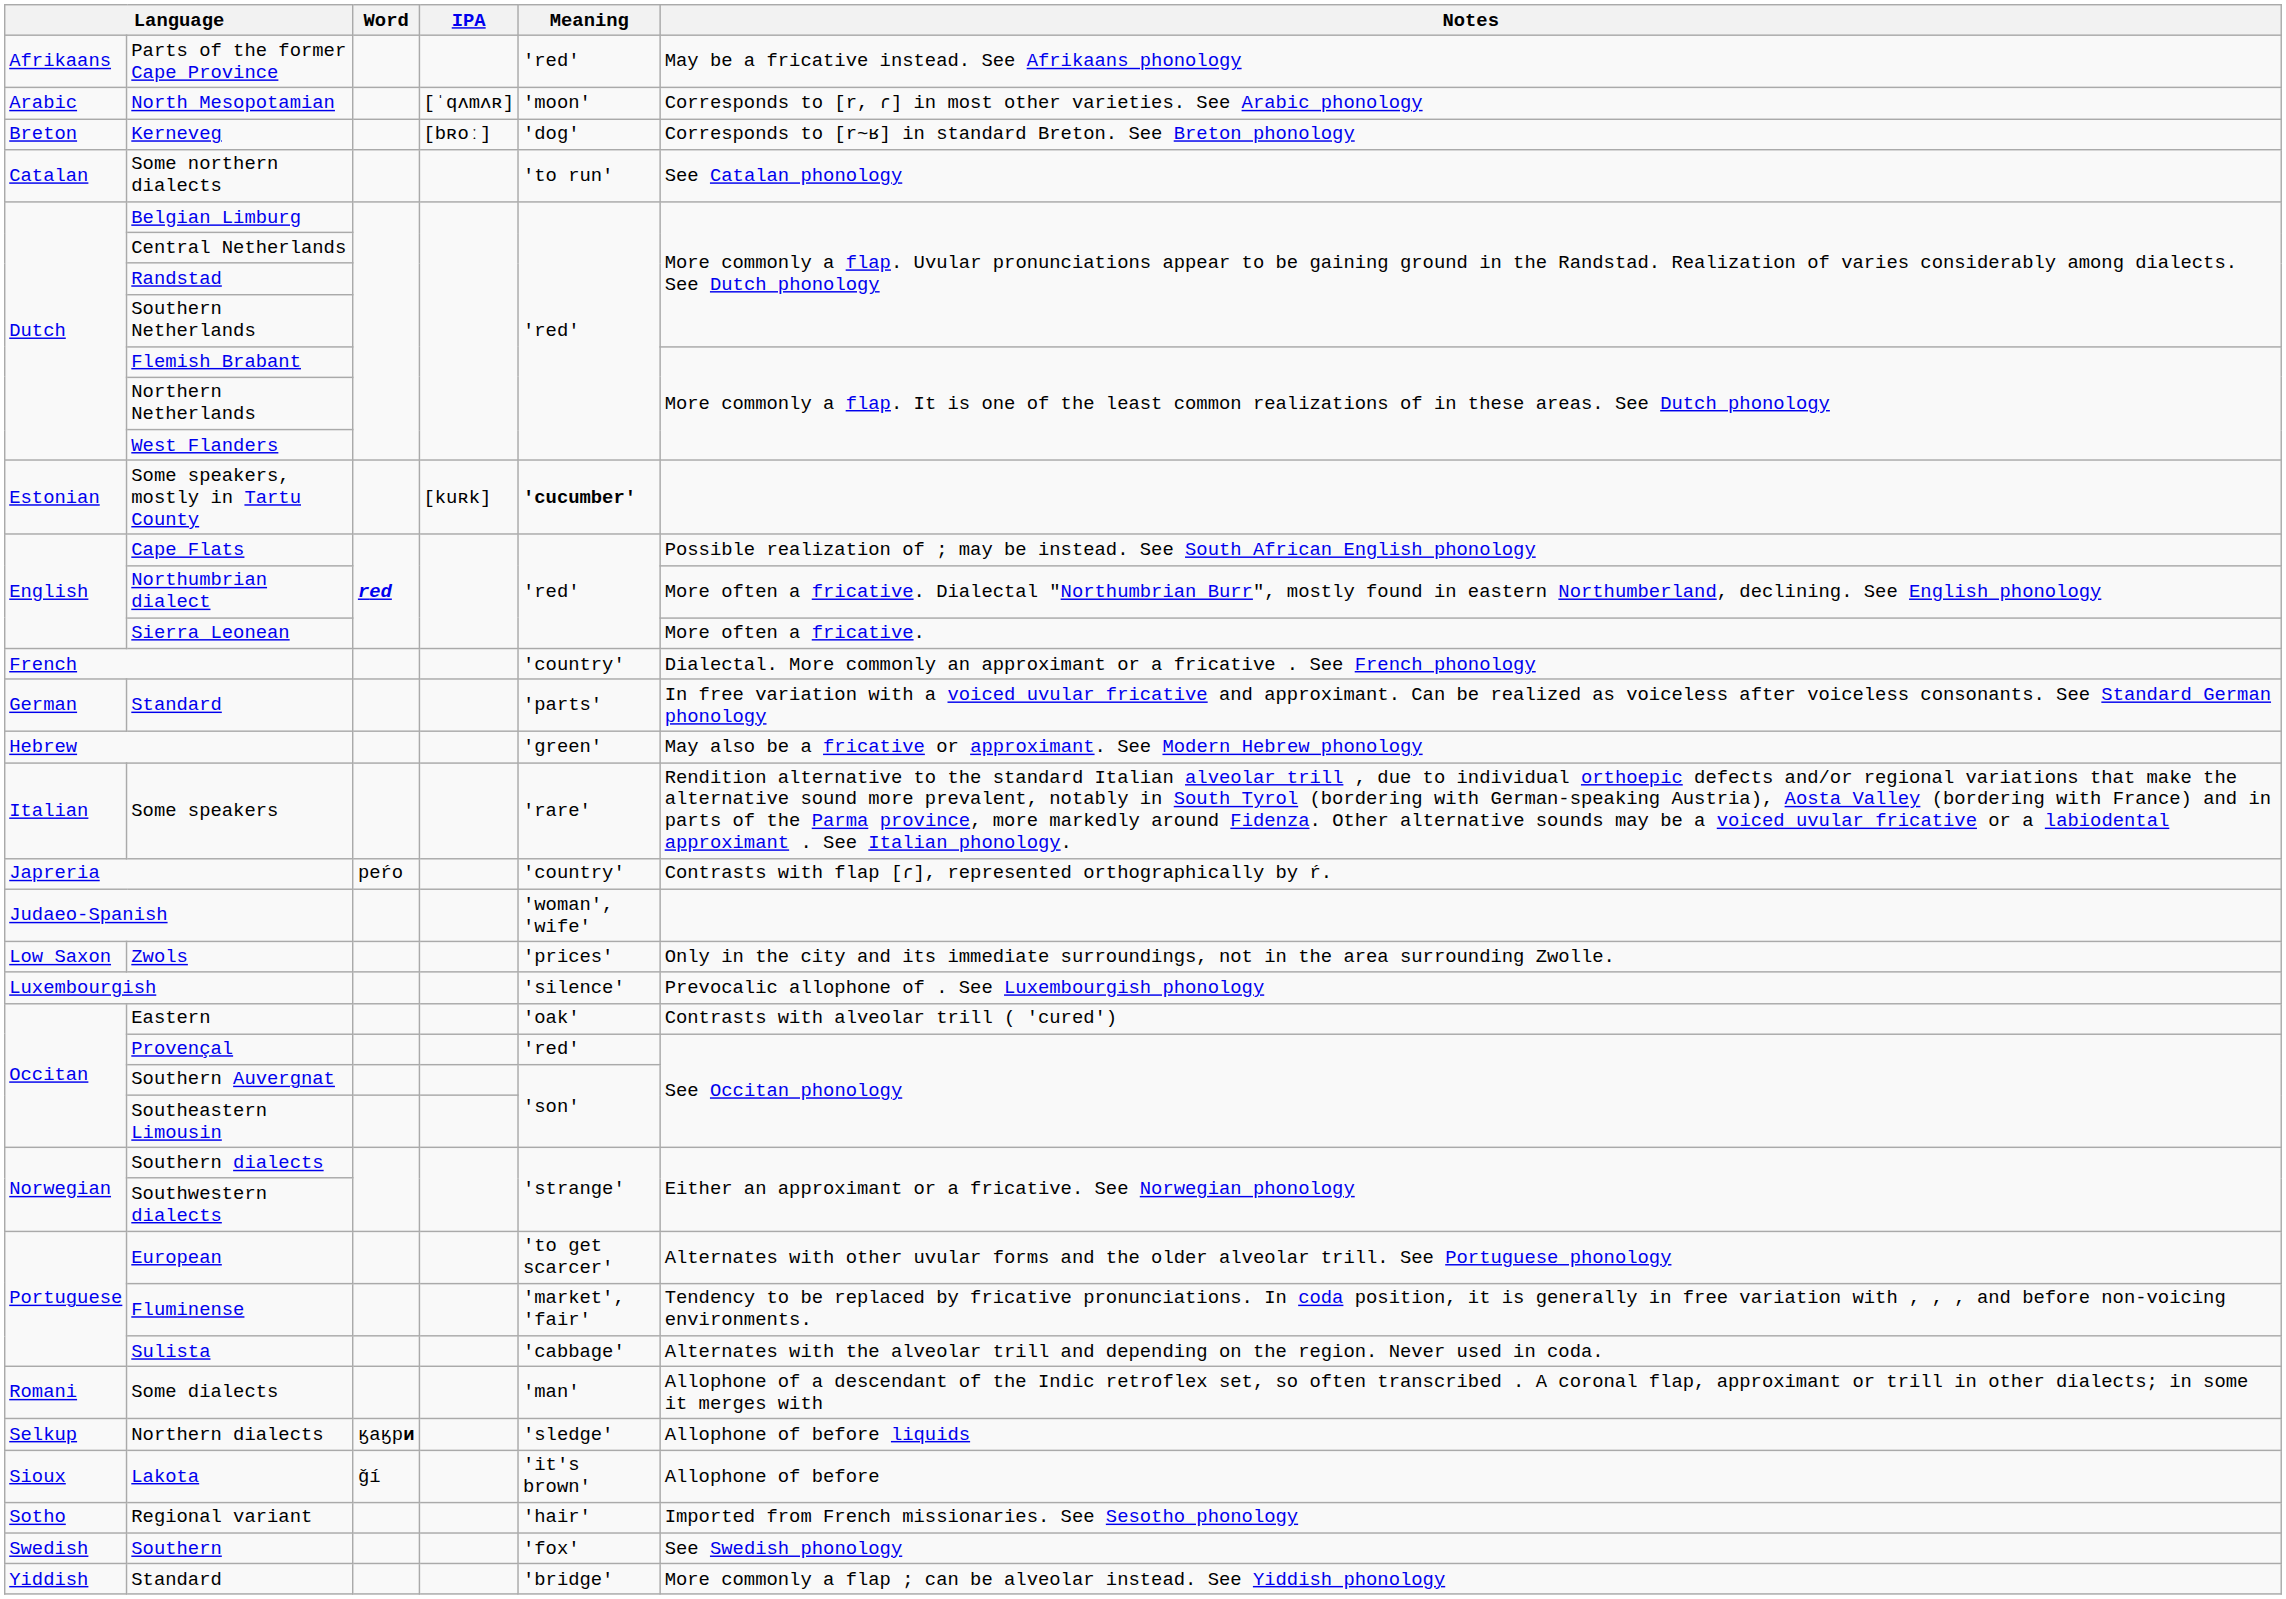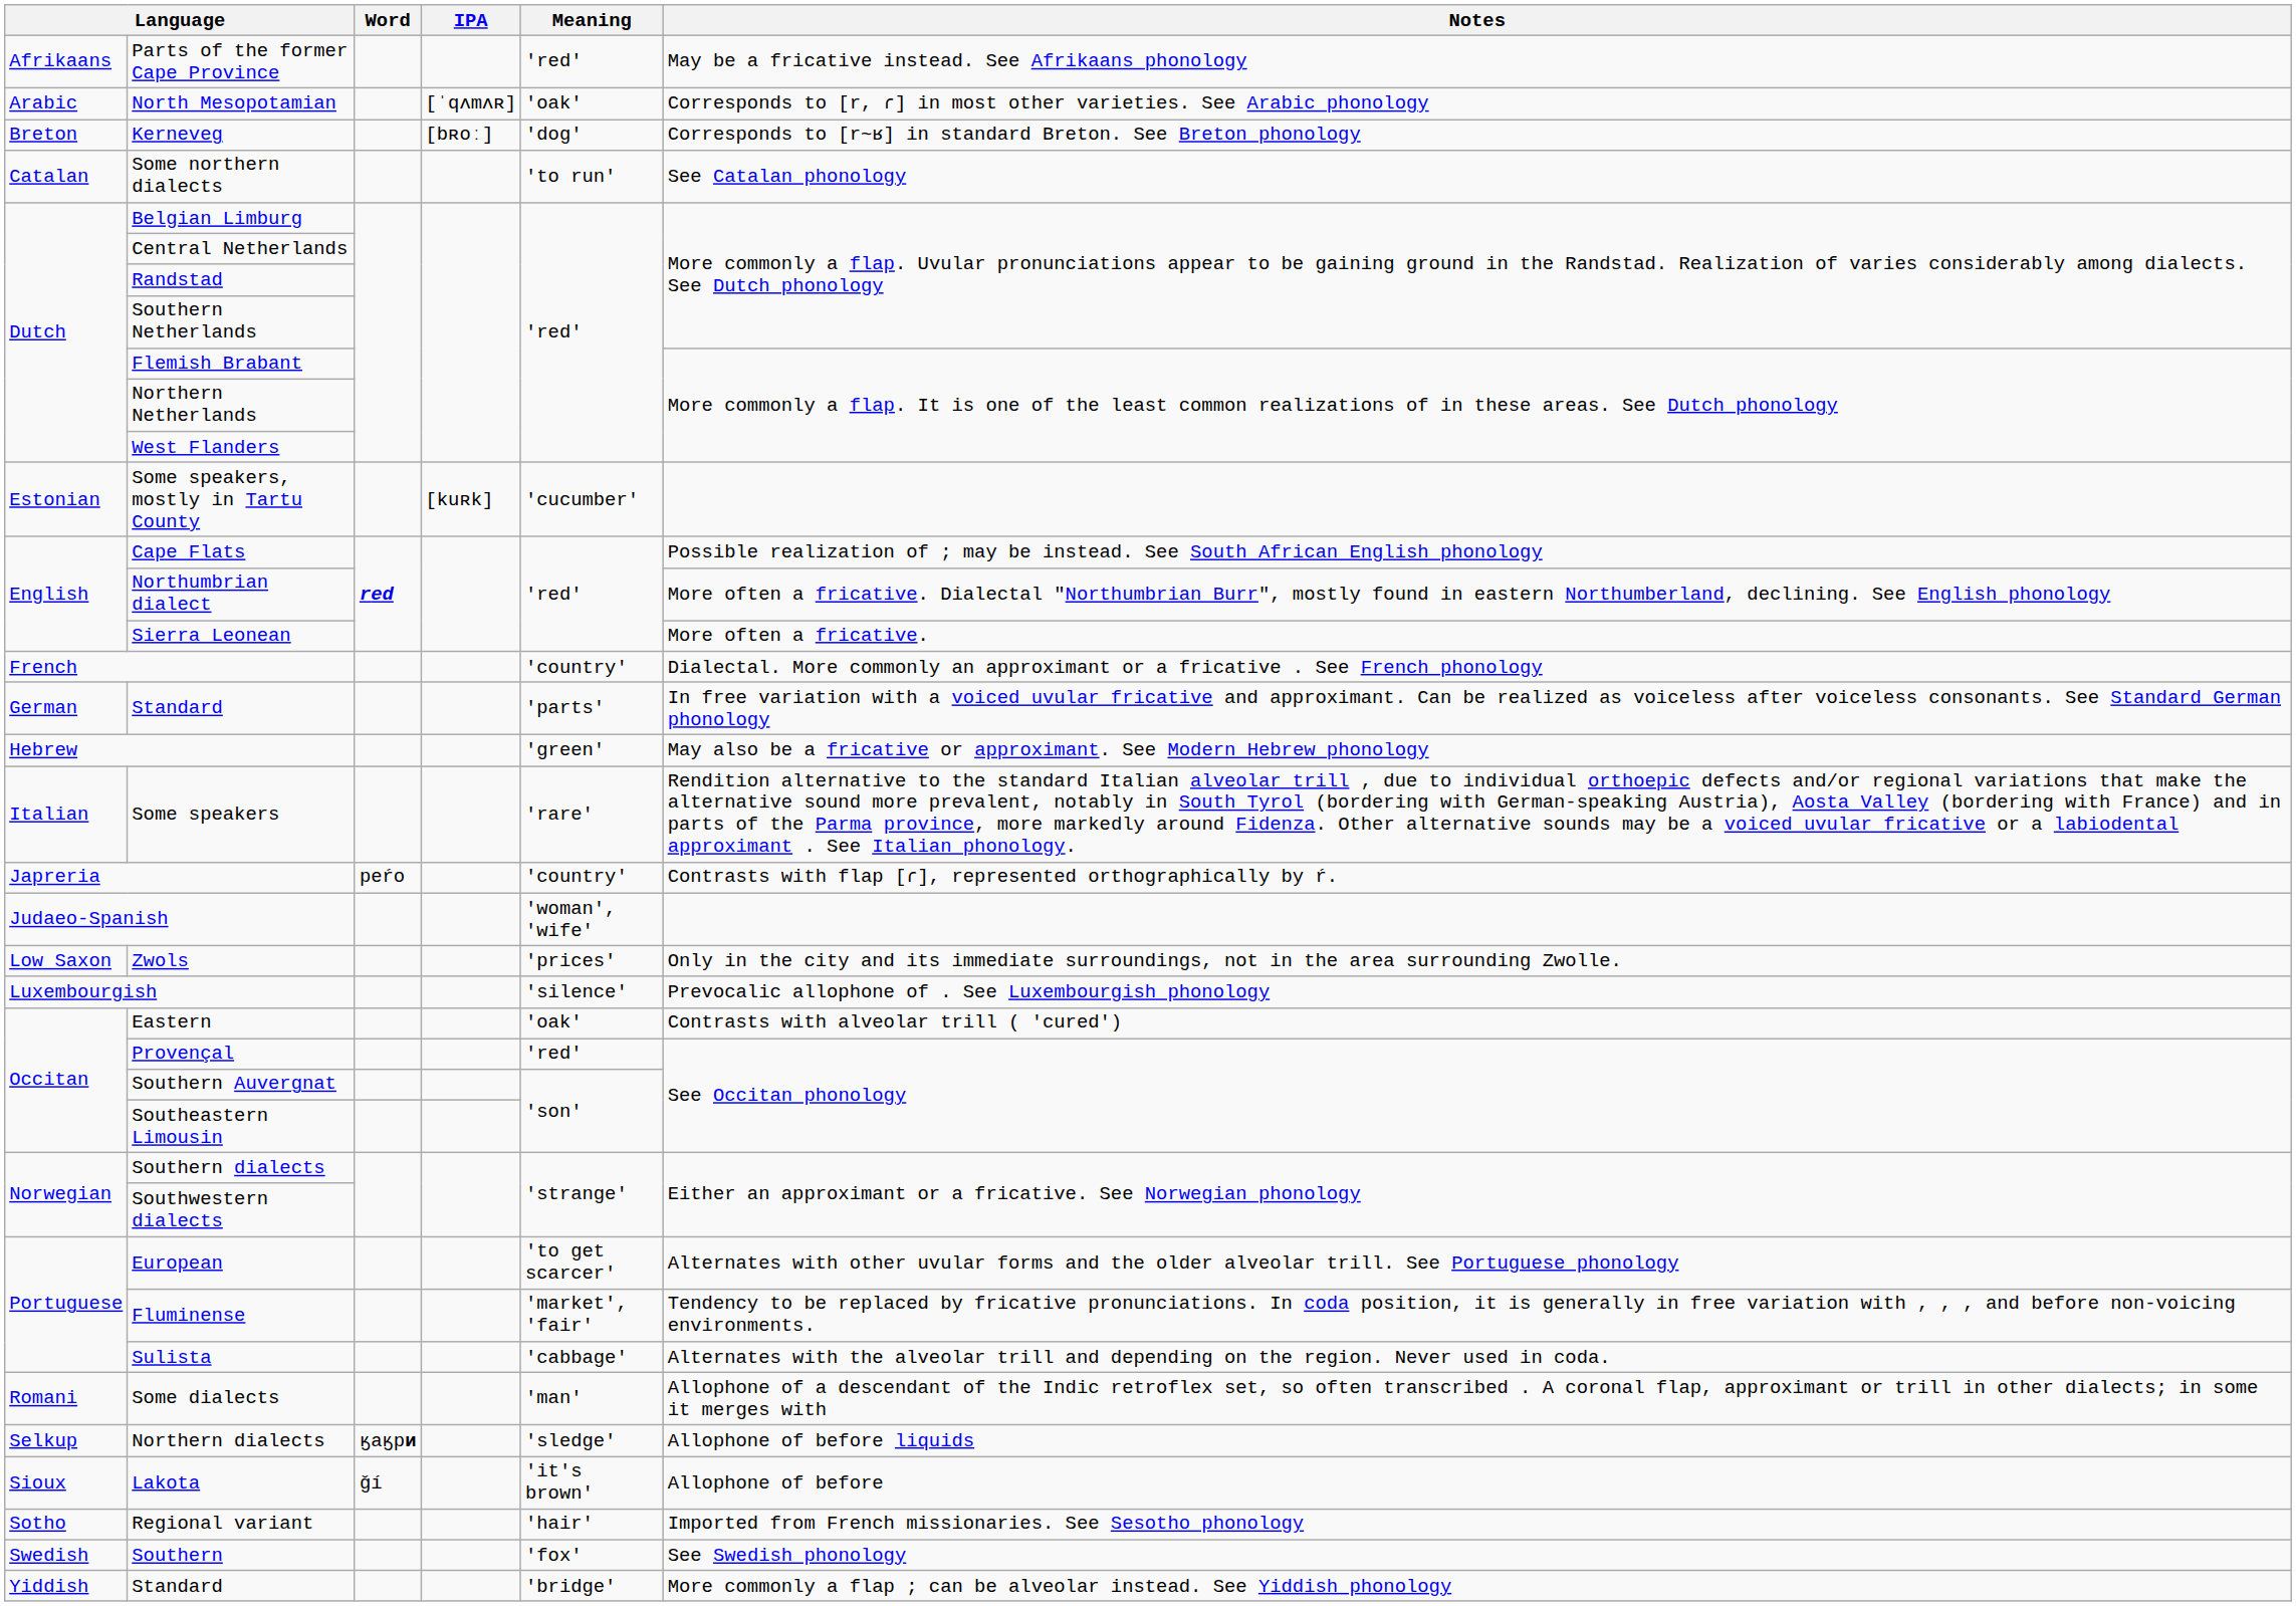 <table class="wikitable">
 <tr>
 <th colspan=2>Language</th>
 <th>Word</th>
 <th><a href='#'>IPA</a></th>
 <th>Meaning</th>
 <th>Notes</th>
 </tr>
 <tr>
 <td><a href='#'>Afrikaans</a></td>
 <td>Parts of the former <a href='#'>Cape Province</a></td>
 <td></td>
 <td></td>
 <td>'red'</td>
 <td>May be a fricative  instead. See <a href='#'>Afrikaans phonology</a></td>
 </tr>
 <tr>
 <td><a href='#'>Arabic</a></td>
 <td><a href='#'>North Mesopotamian</a></td>
 <td></td>
 <td>[ˈqʌmʌʀ]</td>
-<td>'moon'</td>
+<td>'oak'</td>
 <td>Corresponds to [r, ɾ] in most other varieties. See <a href='#'>Arabic phonology</a></td>
 </tr>
 <tr>
 <td><a href='#'>Breton</a></td>
 <td><a href='#'>Kerneveg</a></td>
 <td></td>
 <td>[bʀoː]</td>
 <td>'dog'</td>
 <td>Corresponds to [r~ʁ] in standard Breton. See <a href='#'>Breton phonology</a></td>
 </tr>
 <tr>
 <td><a href='#'>Catalan</a></td>
 <td>Some northern dialects</td>
 <td></td>
 <td></td>
 <td>'to run'</td>
 <td>See <a href='#'>Catalan phonology</a></td>
 </tr>
 <tr>
 <td rowspan=7><a href='#'>Dutch</a></td>
 <td><a href='#'>Belgian Limburg</a></td>
 <td rowspan=7></td>
 <td rowspan=7></td>
 <td rowspan=7>'red'</td>
 <td rowspan=4>More commonly a <a href='#'>flap</a>.  Uvular pronunciations appear to be gaining ground in the Randstad. Realization of  varies considerably among dialects. See <a href='#'>Dutch phonology</a></td>
 </tr>
 <tr>
 <td>Central Netherlands</td>
 </tr>
 <tr>
 <td><a href='#'>Randstad</a></td>
 </tr>
 <tr>
 <td>Southern Netherlands</td>
 </tr>
 <tr>
 <td><a href='#'>Flemish Brabant</a></td>
 <td rowspan="3">More commonly a <a href='#'>flap</a>. It is one of the least common realizations of  in these areas. See <a href='#'>Dutch phonology</a></td>
 </tr>
 <tr>
 <td>Northern Netherlands</td>
 </tr>
 <tr>
 <td><a href='#'>West Flanders</a></td>
 </tr>
 <tr>
 <td><a href='#'>Estonian</a></td>
 <td>Some speakers, mostly in <a href='#'>Tartu County</a></td>
 <td></td>
 <td>[kuʀk]</td>
-<td><strong>'cucumber'</strong></td>
+<td>'cucumber'</td>
 </tr>
 <tr>
 <td rowspan=3><a href='#'>English</a></td>
 <td><a href='#'>Cape Flats</a></td>
 <td rowspan=3><a href='#'><strong><em>r<strong>ed<em></a></td>
 <td rowspan=3></td>
 <td rowspan=3>'red'</td>
 <td>Possible realization of ; may be  instead. See <a href='#'>South African English phonology</a></td>
 </tr>
 <tr>
 <td><a href='#'>Northumbrian dialect</a></td>
 <td>More often a <a href='#'>fricative</a>. Dialectal "<a href='#'>Northumbrian Burr</a>", mostly found in eastern <a href='#'>Northumberland</a>, declining. See <a href='#'>English phonology</a></td>
 </tr>
 <tr>
 <td><a href='#'>Sierra Leonean</a></td>
 <td>More often a <a href='#'>fricative</a>.</td>
 </tr>
 <tr>
 <td colspan=2><a href='#'>French</a></td>
 <td></td>
 <td></td>
 <td>'country'</td>
 <td>Dialectal. More commonly an approximant or a fricative . See <a href='#'>French phonology</a></td>
 </tr>
 <tr>
 <td><a href='#'>German</a></td>
 <td><a href='#'>Standard</a></td>
 <td></td>
 <td></td>
 <td>'parts'</td>
 <td>In free variation with a <a href='#'>voiced uvular fricative</a> and approximant. Can be realized as voiceless after voiceless consonants. See <a href='#'>Standard German phonology</a></td>
 </tr>
 <tr>
 <td colspan=2><a href='#'>Hebrew</a></td>
 <td></td>
 <td></td>
 <td>'green'</td>
 <td>May also be a <a href='#'>fricative</a> or <a href='#'>approximant</a>. See <a href='#'>Modern Hebrew phonology</a></td>
 </tr>
 <tr>
 <td><a href='#'>Italian</a></td>
 <td>Some speakers</td>
 <td></td>
 <td></td>
 <td>'rare'</td>
 <td>Rendition alternative to the standard Italian <a href='#'>alveolar trill</a> , due to individual <a href='#'>orthoepic</a> defects and/or regional variations that make the alternative sound more prevalent, notably in <a href='#'>South Tyrol</a> (bordering with German-speaking Austria), <a href='#'>Aosta Valley</a> (bordering with France) and in parts of the <a href='#'>Parma</a> <a href='#'>province</a>, more markedly around <a href='#'>Fidenza</a>. Other alternative sounds may be a <a href='#'>voiced uvular fricative</a>  or a <a href='#'>labiodental approximant</a> . See <a href='#'>Italian phonology</a>.</td>
 </tr>
 <tr>
 <td colspan="2"><a href='#'>Japreria</a></td>
 <td></em>peŕo<em></td>
 <td></td>
 <td>'country'</td>
 <td>Contrasts with flap [ɾ], represented orthographically by ŕ.</td>
 </tr>
 <tr>
 <td colspan=2><a href='#'>Judaeo-Spanish</a></td>
 <td></td>
 <td></td>
 <td>'woman', 'wife'</td>
 <td></td>
 </tr>
 <tr>
 <td rowspan=1><a href='#'>Low Saxon</a></td>
 <td><a href='#'>Zwols</a></td>
 <td></td>
 <td></td>
 <td rowspan=1>'prices'</td>
 <td>Only in the city and its immediate surroundings, not in the area surrounding Zwolle.</td>
 </tr>
 <tr>
 <td colspan="2"><a href='#'>Luxembourgish</a></td>
 <td></td>
 <td></td>
 <td>'silence'</td>
 <td>Prevocalic allophone of . See <a href='#'>Luxembourgish phonology</a></td>
 </tr>
 <tr>
 <td rowspan=4><a href='#'>Occitan</a></td>
 <td>Eastern</td>
 <td></td>
 <td></td>
 <td>'oak'</td>
 <td>Contrasts with alveolar trill ( 'cured')</td>
 </tr>
 <tr>
 <td><a href='#'>Provençal</a></td>
 <td></td>
 <td></td>
 <td>'red'</td>
 <td rowspan=3>See <a href='#'>Occitan phonology</a></td>
 </tr>
 <tr>
 <td>Southern <a href='#'>Auvergnat</a></td>
 <td></td>
 <td></td>
 <td rowspan=2>'son'</td>
 </tr>
 <tr>
 <td>Southeastern <a href='#'>Limousin</a></td>
 <td></td>
 <td></td>
 </tr>
 <tr>
 <td rowspan="2"><a href='#'>Norwegian</a></td>
 <td>Southern <a href='#'>dialects</a></td>
 <td rowspan="2"></td>
 <td rowspan="2"></td>
 <td rowspan="2">'strange'</td>
 <td rowspan="2">Either an approximant or a fricative. See <a href='#'>Norwegian phonology</a></td>
 </tr>
 <tr>
 <td>Southwestern <a href='#'>dialects</a></td>
 </tr>
 <tr>
 <td rowspan=3><a href='#'>Portuguese</a></td>
 <td><a href='#'>European</a></td>
 <td></td>
 <td></td>
 <td>'to get scarcer'</td>
 <td>Alternates with other uvular forms and the older alveolar trill. See <a href='#'>Portuguese phonology</a></td>
 </tr>
 <tr>
 <td><a href='#'>Fluminense</a></td>
 <td></td>
 <td></td>
 <td>'market', 'fair'</td>
 <td>Tendency to be replaced by fricative pronunciations. In <a href='#'>coda</a> position, it is generally in free variation with , , ,  and  before non-voicing environments.</td>
 </tr>
 <tr>
 <td><a href='#'>Sulista</a></td>
 <td></td>
 <td></td>
 <td>'cabbage'</td>
 <td>Alternates with the alveolar trill and  depending on the region. Never used in coda.</td>
 </tr>
 <tr>
 <td><a href='#'>Romani</a></td>
 <td>Some dialects</td>
 <td></td>
 <td></td>
 <td>'man'</td>
 <td>Allophone of a descendant of the Indic retroflex set, so often transcribed . A coronal flap, approximant or trill in other dialects; in some it merges with </td>
 </tr>
 <tr>
 <td><a href='#'>Selkup</a></td>
 <td>Northern dialects</td>
 <td>ӄа</strong>ӄр<strong>и</td>
 <td></td>
 <td>'sledge'</td>
 <td>Allophone of  before <a href='#'>liquids</a></td>
 </tr>
 <tr>
 <td><a href='#'>Sioux</a></td>
 <td><a href='#'>Lakota</a></td>
 <td></em></strong>ǧ</strong>í</em></td>
 <td></td>
 <td>'it's brown'</td>
 <td>Allophone of  before </td>
 </tr>
 <tr>
 <td><a href='#'>Sotho</a></td>
 <td>Regional variant</td>
 <td></td>
 <td></td>
 <td>'hair'</td>
 <td>Imported from French missionaries. See <a href='#'>Sesotho phonology</a></td>
 </tr>
 <tr>
 <td><a href='#'>Swedish</a></td>
 <td><a href='#'>Southern</a></td>
 <td></td>
 <td></td>
 <td>'fox'</td>
 <td>See <a href='#'>Swedish phonology</a></td>
 </tr>
 <tr>
 <td><a href='#'>Yiddish</a></td>
 <td>Standard</td>
 <td></td>
 <td></td>
 <td>'bridge'</td>
 <td>More commonly a flap ; can be alveolar  instead. See <a href='#'>Yiddish phonology</a></td>
 </tr>
 </table>
